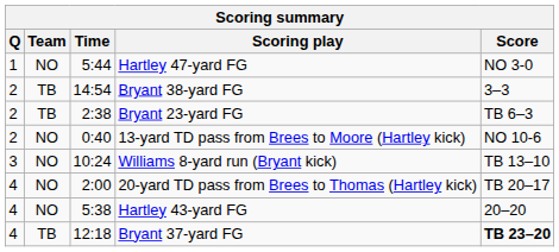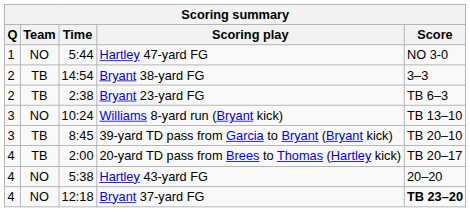 <table class="wikitable" style="font-size: 95%">
 <tr>
 <th colspan=5>Scoring summary</th>
 </tr>
 <tr>
 <th>Q</th>
 <th>Team</th>
 <th>Time</th>
 <th>Scoring play</th>
 <th>Score</th>
 </tr>
 <tr>
 <td>1</td>
 <td align=center>NO</td>
 <td align=right>5:44</td>
 <td><a href='#'>Hartley</a> 47-yard FG</td>
 <td>NO 3-0</td>
 </tr>
 <tr>
 <td>2</td>
 <td align=center>TB</td>
 <td align=right>14:54</td>
 <td><a href='#'>Bryant</a> 38-yard FG</td>
 <td>3–3</td>
 </tr>
 <tr>
 <td>2</td>
 <td align=center>TB</td>
 <td align=right>2:38</td>
 <td><a href='#'>Bryant</a> 23-yard FG</td>
 <td>TB 6–3</td>
 </tr>
 <tr>
-<td>2</td>
-<td align=center>NO</td>
-<td align=right>0:40</td>
-<td>13-yard TD pass from <a href='#'>Brees</a> to <a href='#'>Moore</a> (<a href='#'>Hartley</a> kick)</td>
-<td>NO 10-6</td>
-</tr>
-<tr>
 <td>3</td>
 <td align=center>NO</td>
 <td align=right>10:24</td>
 <td><a href='#'>Williams</a> 8-yard run (<a href='#'>Bryant</a> kick)</td>
 <td>TB 13–10</td>
 </tr>
 <tr>
+<td>3</td>
+<td align=center>TB</td>
+<td align=right>8:45</td>
+<td>39-yard TD pass from <a href='#'>Garcia</a> to <a href='#'>Bryant</a> (<a href='#'>Bryant</a> kick)</td>
+<td>TB 20–10</td>
+</tr>
+<tr>
 <td>4</td>
-<td align=center>NO</td>
+<td align=center>TB</td>
 <td align=right>2:00</td>
 <td>20-yard TD pass from <a href='#'>Brees</a> to <a href='#'>Thomas</a> (<a href='#'>Hartley</a> kick)</td>
 <td>TB 20–17</td>
 </tr>
 <tr>
 <td>4</td>
 <td align=center>NO</td>
 <td align=right>5:38</td>
 <td><a href='#'>Hartley</a> 43-yard FG</td>
 <td>20–20</td>
 </tr>
 <tr>
 <td>4</td>
-<td align=center>TB</td>
+<td align=center>NO</td>
 <td align=right>12:18</td>
 <td><a href='#'>Bryant</a> 37-yard FG</td>
 <td><strong>TB 23–20</strong></td>
 </tr>
 </table>
